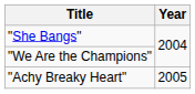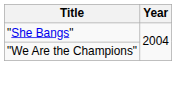 <table class="wikitable">
 <tr>
 <th>Title</th>
 <th>Year</th>
 </tr>
 <tr>
 <td>"<a href='#'>She Bangs</a>"</td>
 <td rowspan="2">2004</td>
 </tr>
 <tr>
 <td>"We Are the Champions"</td>
 </tr>
-<tr>
-<td>"Achy Breaky Heart"</td>
-<td>2005</td>
-</tr>
 </table>
